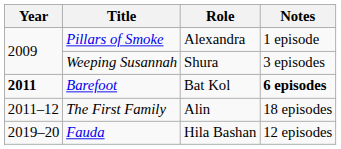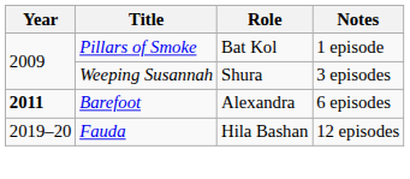 <table class="wikitable sortable">
 <tr>
 <th>Year</th>
 <th>Title</th>
 <th>Role</th>
 <th class="unsortable">Notes</th>
 </tr>
 <tr>
 <td rowspan=2>2009</td>
 <td><em><a href='#'>Pillars of Smoke</a></em></td>
-<td>Alexandra</td>
+<td>Bat Kol</td>
 <td>1 episode</td>
 </tr>
 <tr>
 <td><em>Weeping Susannah</em></td>
 <td>Shura</td>
 <td>3 episodes</td>
 </tr>
 <tr>
 <td><strong>2011</strong></td>
 <td><em><a href='#'>Barefoot</a></em></td>
-<td>Bat Kol</td>
-<td><strong>6 episodes</strong></td>
-</tr>
-<tr>
-<td>2011–12</td>
-<td><em>The First Family</em></td>
-<td>Alin</td>
-<td>18 episodes</td>
+<td>Alexandra</td>
+<td>6 episodes</td>
 </tr>
 <tr>
 <td>2019–20</td>
 <td><em><a href='#'>Fauda</a></em></td>
 <td>Hila Bashan</td>
 <td>12 episodes</td>
 </tr>
 </table>
